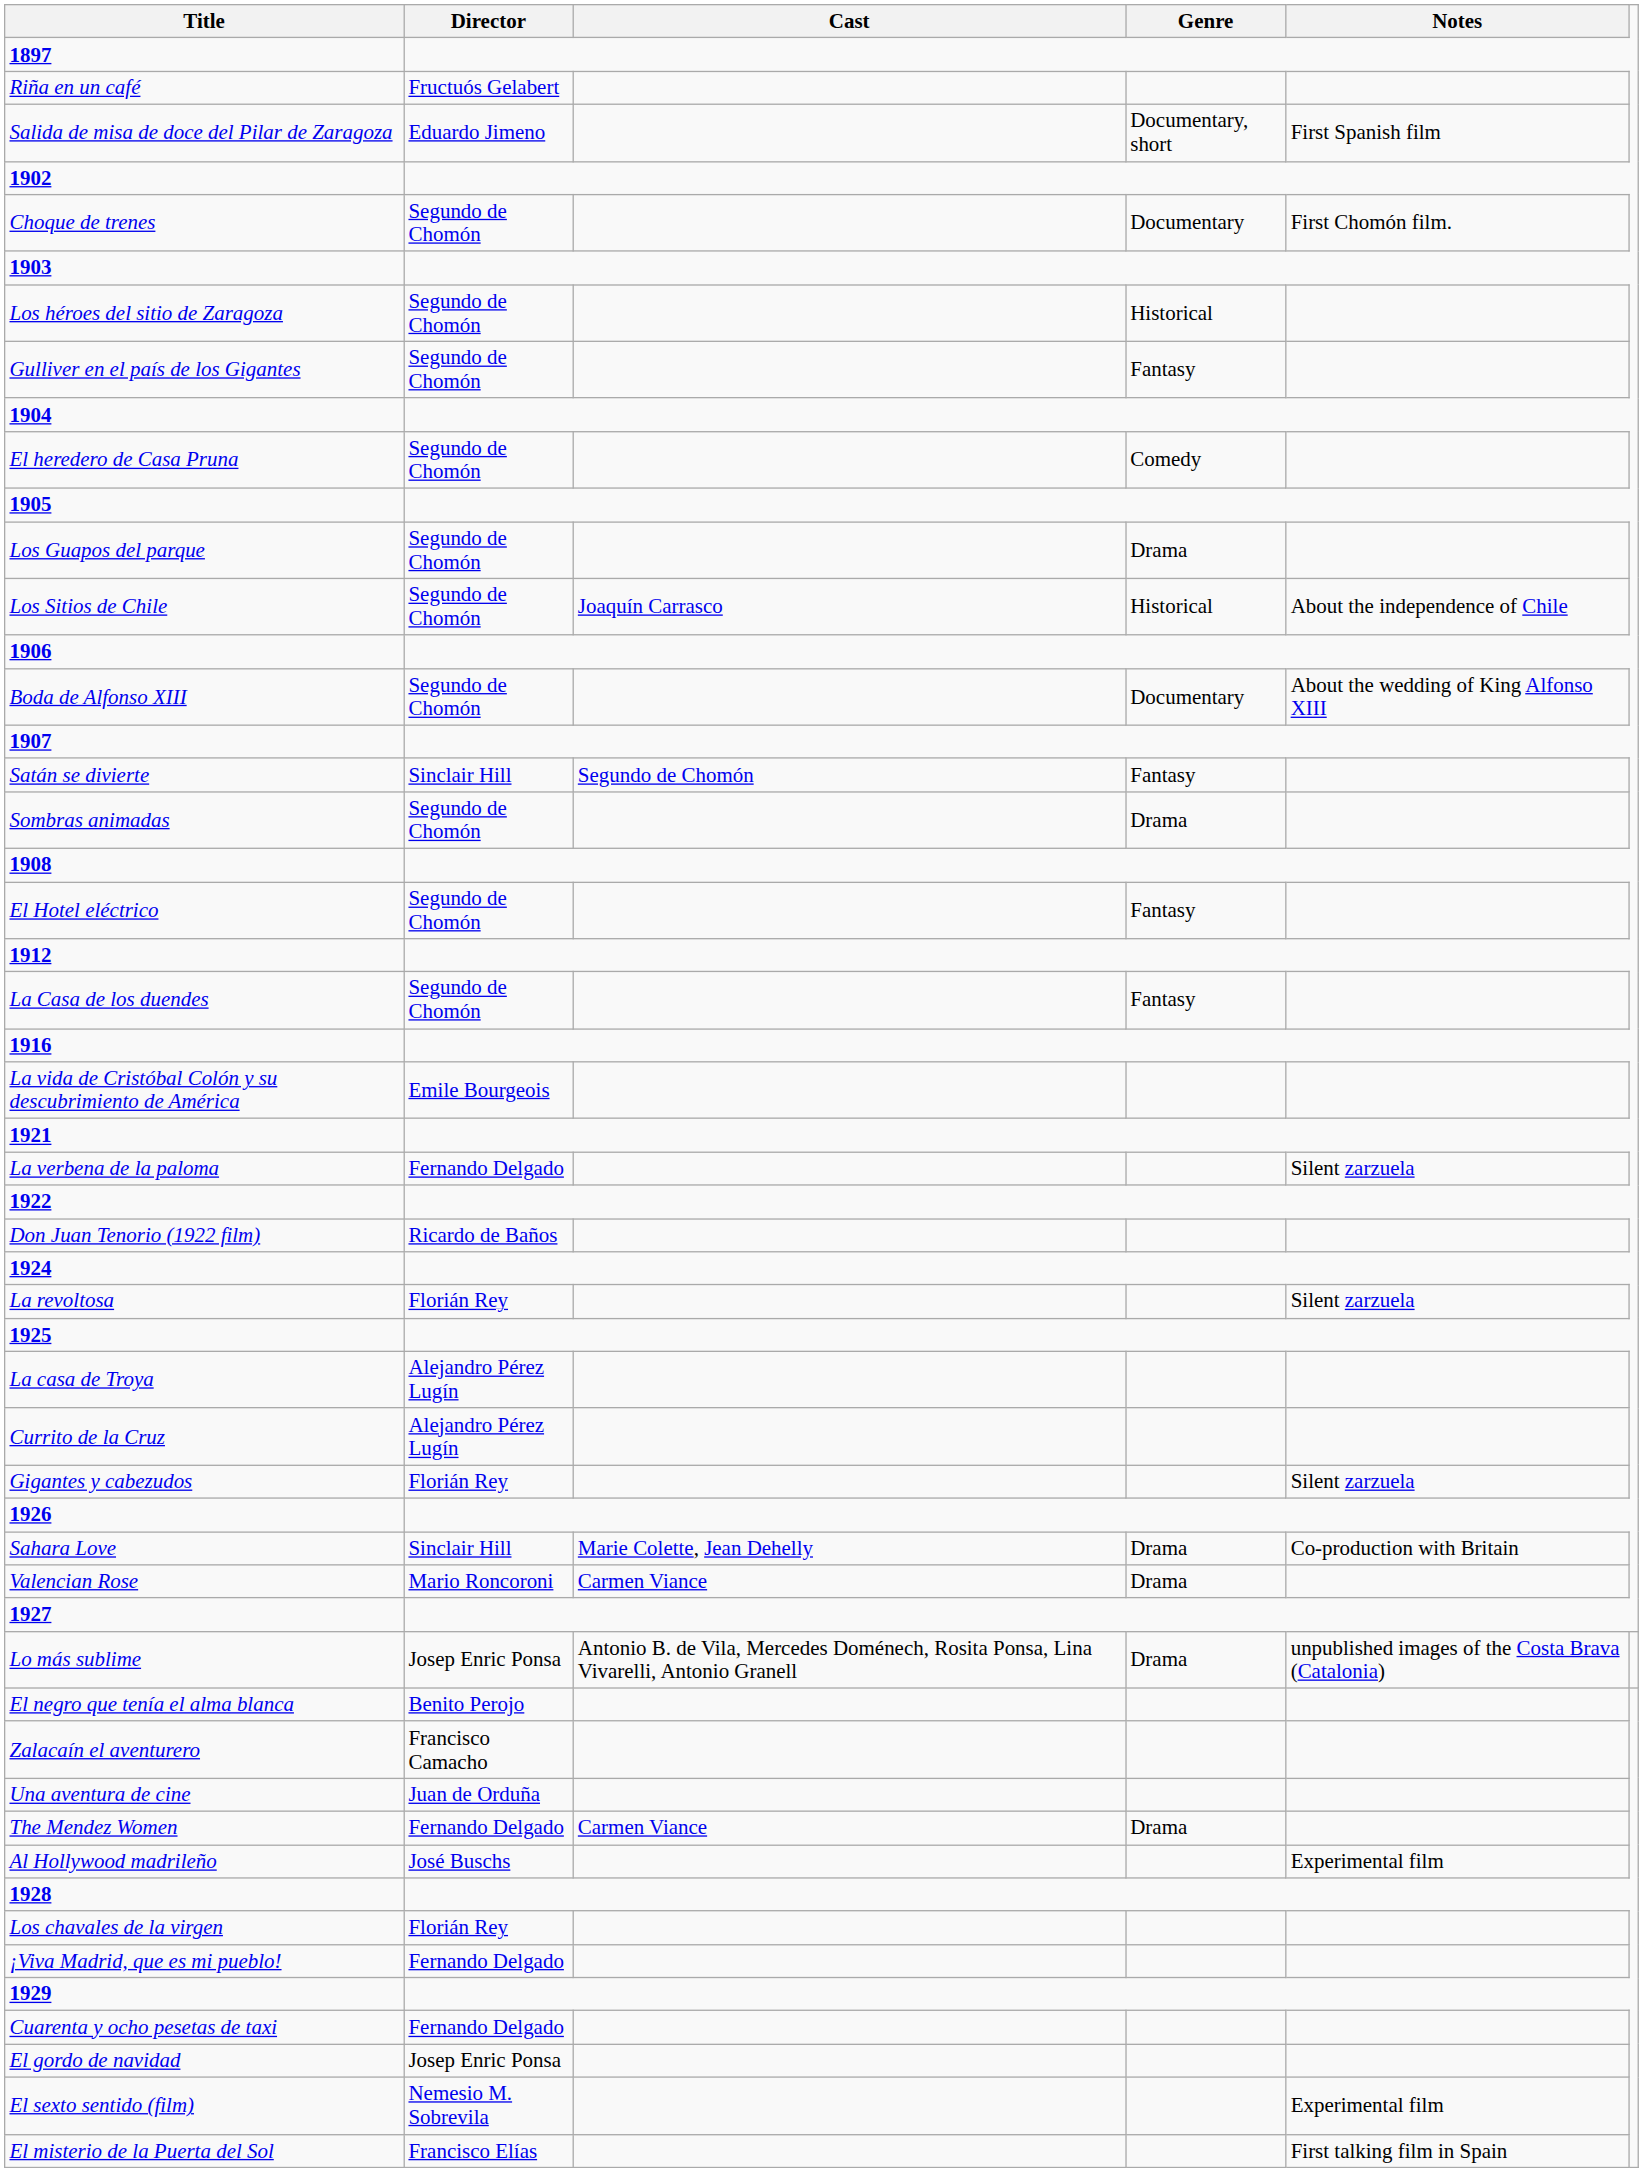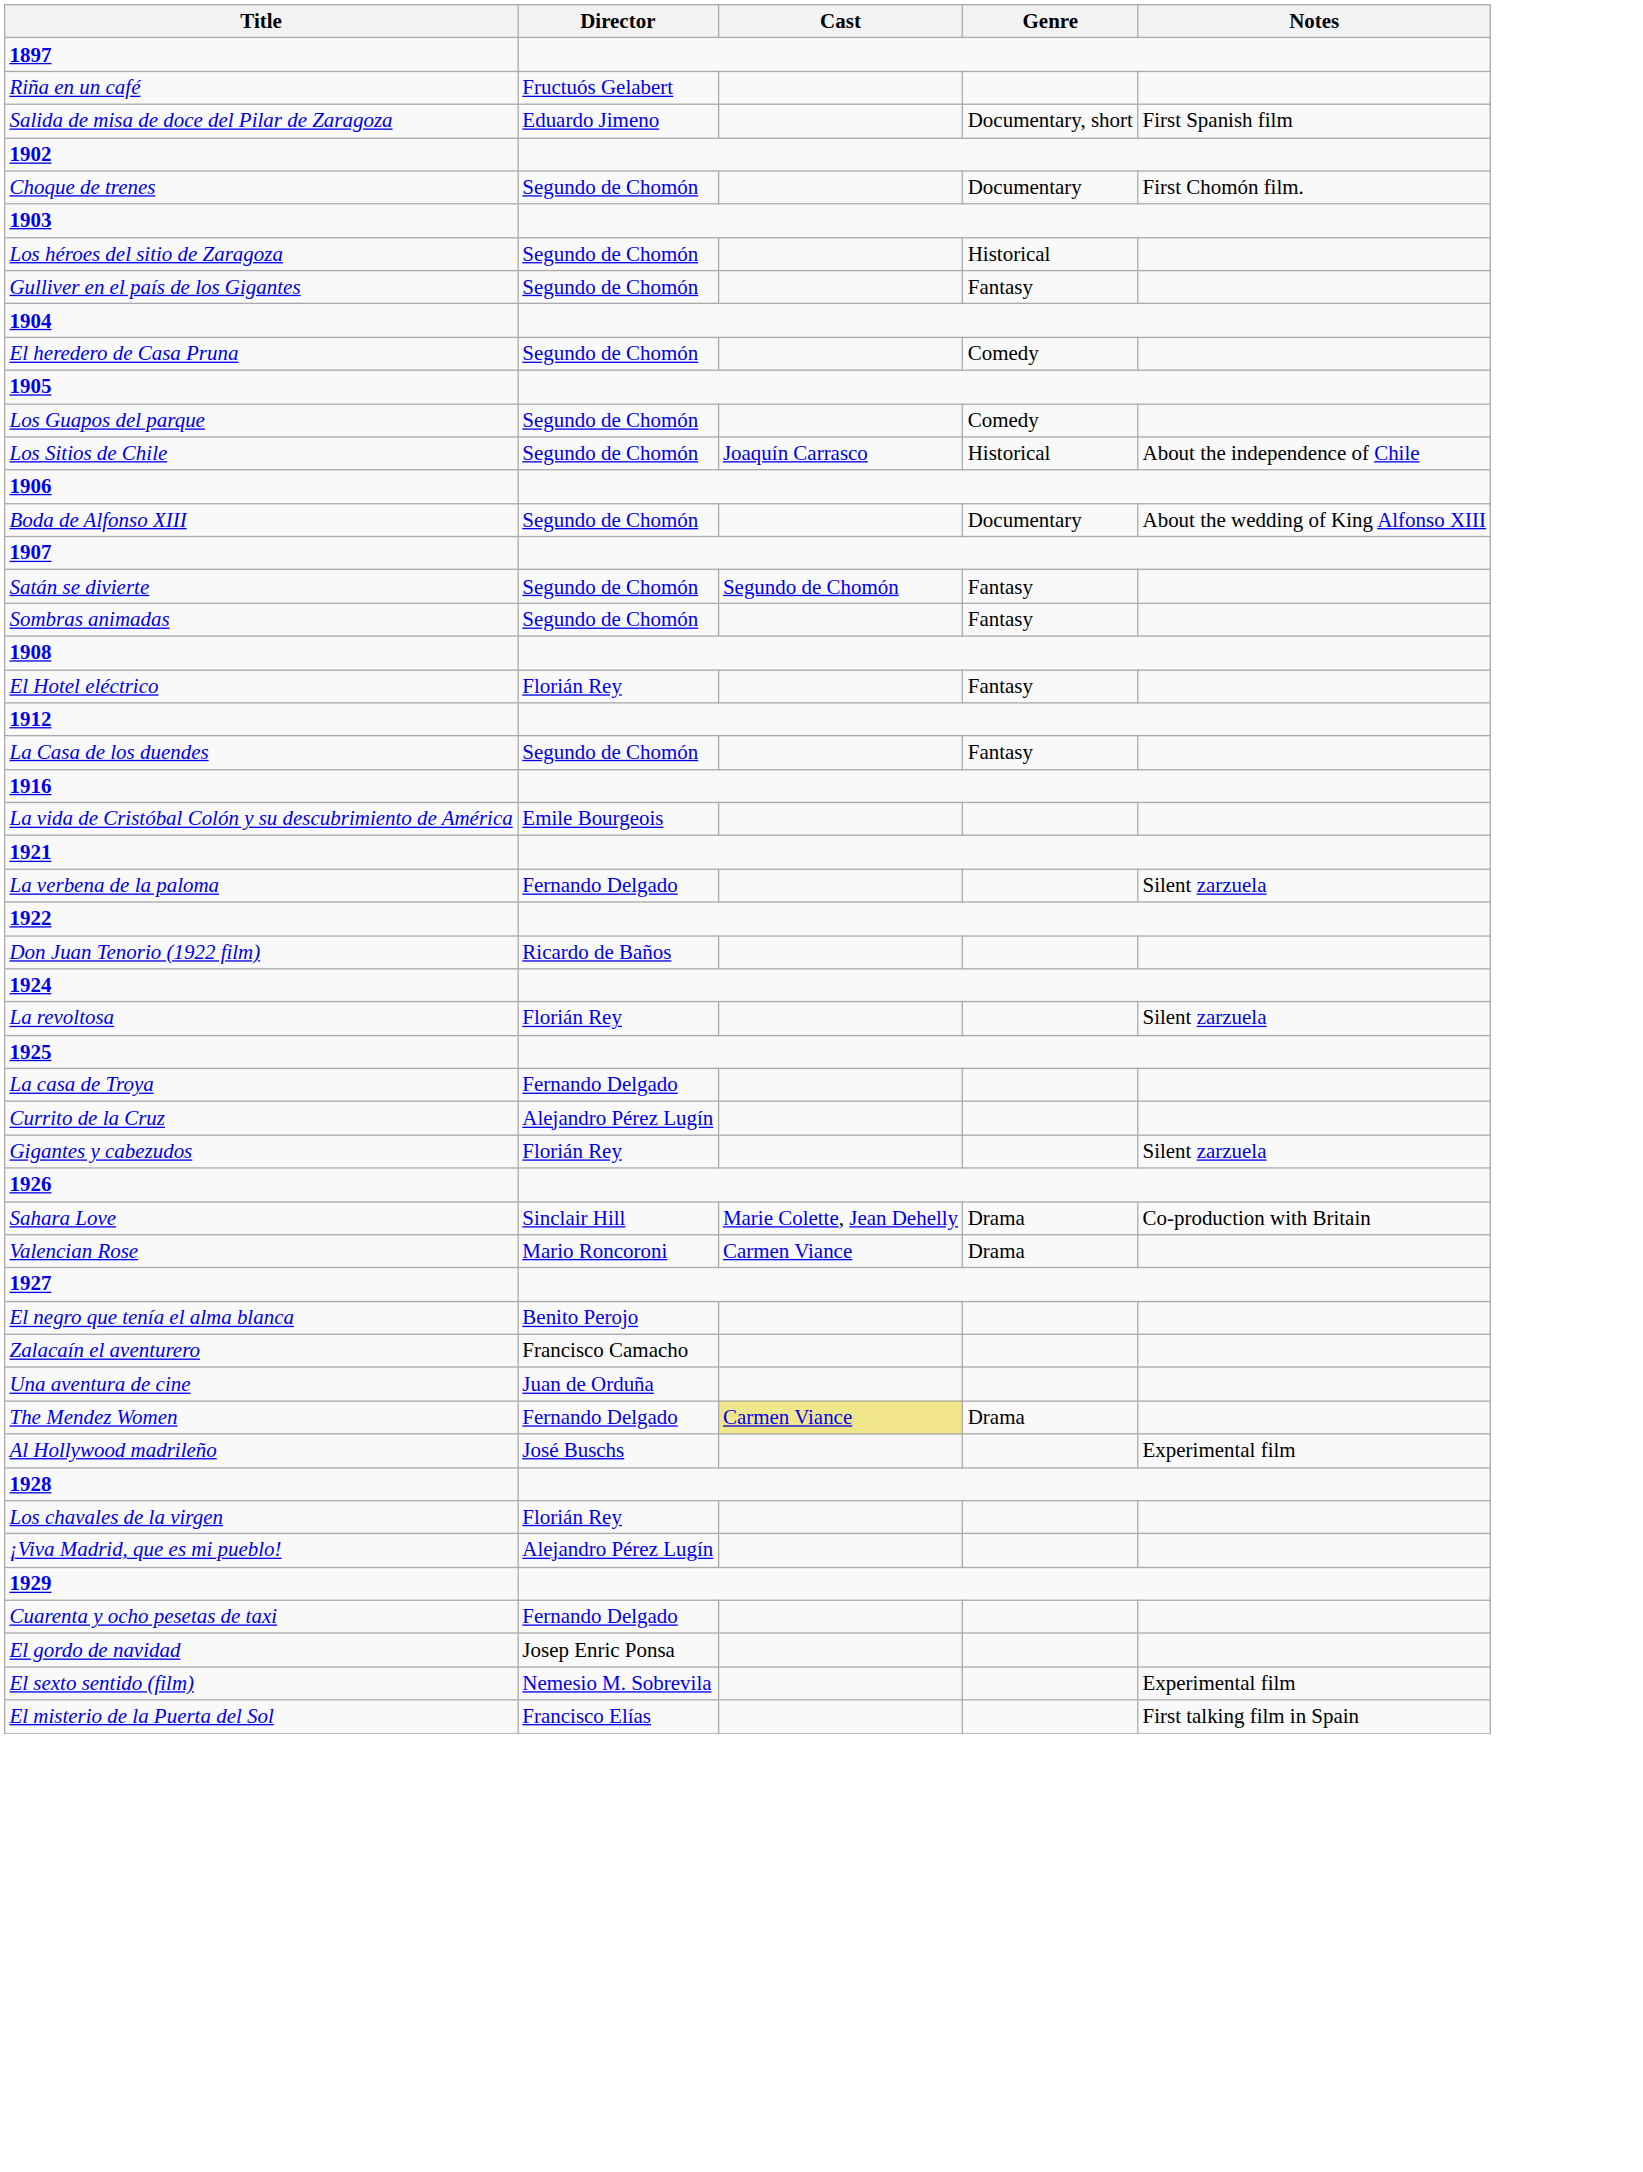 <table class="wikitable">
 <tr>
 <th>Title</th>
 <th>Director</th>
 <th>Cast</th>
 <th>Genre</th>
 <th>Notes</th>
 </tr>
 <tr>
 <td><strong><a href='#'>1897</a></strong></td>
 </tr>
 <tr>
 <td><em><a href='#'>Riña en un café</a></em></td>
 <td><a href='#'>Fructuós Gelabert</a></td>
 <td></td>
 <td></td>
 <td></td>
 </tr>
 <tr>
 <td><em><a href='#'>Salida de misa de doce del Pilar de Zaragoza</a></em></td>
 <td><a href='#'>Eduardo Jimeno</a></td>
 <td></td>
 <td>Documentary, short</td>
 <td>First Spanish film</td>
 </tr>
 <tr>
 <td><strong><a href='#'>1902</a></strong></td>
 </tr>
 <tr>
 <td><em><a href='#'>Choque de trenes</a></em></td>
 <td><a href='#'>Segundo de Chomón</a></td>
 <td></td>
 <td>Documentary</td>
 <td>First Chomón film.</td>
 </tr>
 <tr>
 <td><strong><a href='#'>1903</a></strong></td>
 </tr>
 <tr>
 <td><em><a href='#'>Los héroes del sitio de Zaragoza</a></em></td>
 <td><a href='#'>Segundo de Chomón</a></td>
 <td></td>
 <td>Historical</td>
 <td></td>
 </tr>
 <tr>
 <td><em><a href='#'>Gulliver en el país de los Gigantes</a></em></td>
 <td><a href='#'>Segundo de Chomón</a></td>
 <td></td>
 <td>Fantasy</td>
 <td></td>
 </tr>
 <tr>
 <td><strong><a href='#'>1904</a></strong></td>
 </tr>
 <tr>
 <td><em><a href='#'>El heredero de Casa Pruna</a></em></td>
 <td><a href='#'>Segundo de Chomón</a></td>
 <td></td>
 <td>Comedy</td>
 <td></td>
 </tr>
 <tr>
 <td><strong><a href='#'>1905</a></strong></td>
 </tr>
 <tr>
 <td><em><a href='#'>Los Guapos del parque</a></em></td>
 <td><a href='#'>Segundo de Chomón</a></td>
 <td></td>
-<td>Drama</td>
+<td>Comedy</td>
 <td></td>
 </tr>
 <tr>
 <td><em><a href='#'>Los Sitios de Chile</a></em></td>
 <td><a href='#'>Segundo de Chomón</a></td>
 <td><a href='#'>Joaquín Carrasco</a></td>
 <td>Historical</td>
 <td>About the independence of <a href='#'>Chile</a></td>
 </tr>
 <tr>
 <td><strong><a href='#'>1906</a></strong></td>
 </tr>
 <tr>
 <td><em><a href='#'>Boda de Alfonso XIII</a></em></td>
 <td><a href='#'>Segundo de Chomón</a></td>
 <td></td>
 <td>Documentary</td>
 <td>About the wedding of King <a href='#'>Alfonso XIII</a></td>
 </tr>
 <tr>
 <td><strong><a href='#'>1907</a></strong></td>
 </tr>
 <tr>
 <td><em><a href='#'>Satán se divierte</a></em></td>
-<td><a href='#'>Sinclair Hill</a></td>
+<td><a href='#'>Segundo de Chomón</a></td>
 <td><a href='#'>Segundo de Chomón</a></td>
 <td>Fantasy</td>
 <td></td>
 </tr>
 <tr>
 <td><em><a href='#'>Sombras animadas</a></em></td>
 <td><a href='#'>Segundo de Chomón</a></td>
 <td></td>
-<td>Drama</td>
+<td>Fantasy</td>
 <td></td>
 </tr>
 <tr>
 <td><strong><a href='#'>1908</a></strong></td>
 </tr>
 <tr>
 <td><em><a href='#'>El Hotel eléctrico</a></em></td>
-<td><a href='#'>Segundo de Chomón</a></td>
+<td><a href='#'>Florián Rey</a></td>
 <td></td>
 <td>Fantasy</td>
 <td></td>
 </tr>
 <tr>
 <td><strong><a href='#'>1912</a></strong></td>
 </tr>
 <tr>
 <td><em><a href='#'>La Casa de los duendes</a></em></td>
 <td><a href='#'>Segundo de Chomón</a></td>
 <td></td>
 <td>Fantasy</td>
 <td></td>
 </tr>
 <tr>
 <td><strong><a href='#'>1916</a></strong></td>
 </tr>
 <tr>
 <td><em><a href='#'>La vida de Cristóbal Colón y su descubrimiento de América</a></em></td>
 <td><a href='#'>Emile Bourgeois</a></td>
 <td></td>
 <td></td>
 <td></td>
 </tr>
 <tr>
 <td><strong><a href='#'>1921</a></strong></td>
 </tr>
 <tr>
 <td><em><a href='#'>La verbena de la paloma</a></em></td>
 <td><a href='#'>Fernando Delgado</a></td>
 <td></td>
 <td></td>
 <td>Silent <a href='#'>zarzuela</a></td>
 </tr>
 <tr>
 <td><strong><a href='#'>1922</a></strong></td>
 </tr>
 <tr>
 <td><em><a href='#'>Don Juan Tenorio (1922 film)</a></em></td>
 <td><a href='#'>Ricardo de Baños</a></td>
 <td></td>
 <td></td>
 <td></td>
 </tr>
 <tr>
 <td><strong><a href='#'>1924</a></strong></td>
 </tr>
 <tr>
 <td><em><a href='#'>La revoltosa</a></em></td>
 <td><a href='#'>Florián Rey</a></td>
 <td></td>
 <td></td>
 <td>Silent <a href='#'>zarzuela</a></td>
 </tr>
 <tr>
 <td><strong><a href='#'>1925</a></strong></td>
 </tr>
 <tr>
 <td><em><a href='#'>La casa de Troya</a></em></td>
-<td><a href='#'>Alejandro Pérez Lugín</a></td>
+<td><a href='#'>Fernando Delgado</a></td>
 <td></td>
 <td></td>
 <td></td>
 </tr>
 <tr>
 <td><em><a href='#'>Currito de la Cruz</a></em></td>
 <td><a href='#'>Alejandro Pérez Lugín</a></td>
 <td></td>
 <td></td>
 <td></td>
 </tr>
 <tr>
 <td><em><a href='#'>Gigantes y cabezudos</a></em></td>
 <td><a href='#'>Florián Rey</a></td>
 <td></td>
 <td></td>
 <td>Silent <a href='#'>zarzuela</a></td>
 </tr>
 <tr>
 <td><strong><a href='#'>1926</a></strong></td>
 </tr>
 <tr>
 <td><em><a href='#'>Sahara Love</a></em></td>
 <td><a href='#'>Sinclair Hill</a></td>
 <td><a href='#'>Marie Colette</a>, <a href='#'>Jean Dehelly</a></td>
 <td>Drama</td>
 <td>Co-production with Britain</td>
 </tr>
 <tr>
 <td><em><a href='#'>Valencian Rose</a></em></td>
 <td><a href='#'>Mario Roncoroni</a></td>
 <td><a href='#'>Carmen Viance</a></td>
 <td>Drama</td>
 <td></td>
 </tr>
 <tr>
 <td><strong><a href='#'>1927</a></strong></td>
 </tr>
 <tr>
-<td><em><a href='#'>Lo más sublime</a></em></td>
-<td>Josep Enric Ponsa</td>
-<td>Antonio B. de Vila, Mercedes Doménech, Rosita Ponsa, Lina Vivarelli, Antonio Granell</td>
-<td>Drama</td>
-<td>unpublished images of the <a href='#'>Costa Brava</a> (<a href='#'>Catalonia</a>)</td>
-<td></td>
-</tr>
-<tr>
 <td><em><a href='#'>El negro que tenía el alma blanca</a></em></td>
 <td><a href='#'>Benito Perojo</a></td>
 <td></td>
 <td></td>
 <td></td>
 </tr>
 <tr>
 <td><em><a href='#'>Zalacaín el aventurero</a></em></td>
 <td>Francisco Camacho</td>
 <td></td>
 <td></td>
 <td></td>
 </tr>
 <tr>
 <td><em><a href='#'>Una aventura de cine</a></em></td>
 <td><a href='#'>Juan de Orduña</a></td>
 <td></td>
 <td></td>
 <td></td>
 </tr>
 <tr>
 <td><em><a href='#'>The Mendez Women</a></em></td>
 <td><a href='#'>Fernando Delgado</a></td>
-<td><a href='#'>Carmen Viance</a></td>
+<td style="background: khaki;"><a href='#'>Carmen Viance</a></td>
 <td>Drama</td>
 <td></td>
 </tr>
 <tr>
 <td><em><a href='#'>Al Hollywood madrileño</a></em></td>
 <td><a href='#'>José Buschs</a></td>
 <td></td>
 <td></td>
 <td>Experimental film</td>
 </tr>
 <tr>
 <td><strong><a href='#'>1928</a></strong></td>
 </tr>
 <tr>
 <td><em><a href='#'>Los chavales de la virgen</a></em></td>
 <td><a href='#'>Florián Rey</a></td>
 <td></td>
 <td></td>
 <td></td>
 </tr>
 <tr>
 <td><em><a href='#'>¡Viva Madrid, que es mi pueblo!</a></em></td>
-<td><a href='#'>Fernando Delgado</a></td>
+<td><a href='#'>Alejandro Pérez Lugín</a></td>
 <td></td>
 <td></td>
 <td></td>
 </tr>
 <tr>
 <td><strong><a href='#'>1929</a></strong></td>
 </tr>
 <tr>
 <td><em><a href='#'>Cuarenta y ocho pesetas de taxi</a></em></td>
 <td><a href='#'>Fernando Delgado</a></td>
 <td></td>
 <td></td>
 <td></td>
 </tr>
 <tr>
 <td><em><a href='#'>El gordo de navidad</a></em></td>
 <td>Josep Enric Ponsa</td>
 <td></td>
 <td></td>
 <td></td>
 </tr>
 <tr>
 <td><em><a href='#'>El sexto sentido (film)</a></em></td>
 <td><a href='#'>Nemesio M. Sobrevila</a></td>
 <td></td>
 <td></td>
 <td>Experimental film</td>
 </tr>
 <tr>
 <td><em><a href='#'>El misterio de la Puerta del Sol</a></em></td>
 <td><a href='#'>Francisco Elías</a></td>
 <td></td>
 <td></td>
 <td>First talking film in Spain</td>
 </tr>
 </table>
